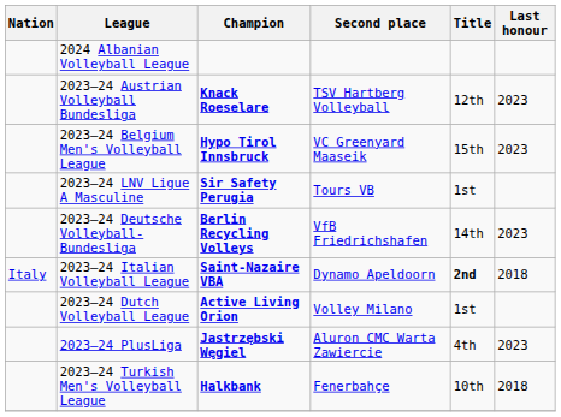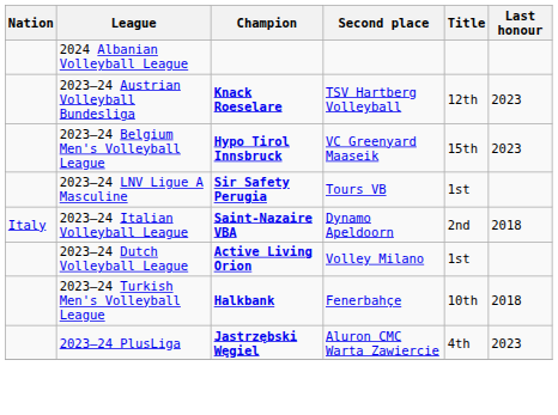 <table class=wikitable style="font-size:14px">
 <tr>
 <th>Nation</th>
 <th>League</th>
 <th>Champion</th>
 <th>Second place</th>
 <th data-sort-type="number">Title</th>
 <th>Last honour</th>
 </tr>
 <tr>
 <td></td>
 <td>2024 <a href='#'>Albanian Volleyball League</a></td>
 <td></td>
 <td></td>
 <td></td>
 <td></td>
 </tr>
 <tr>
 <td></td>
 <td>2023–24 <a href='#'>Austrian Volleyball Bundesliga</a></td>
 <td><strong><a href='#'>Knack Roeselare</a></strong></td>
 <td><a href='#'>TSV Hartberg Volleyball</a></td>
 <td>12th</td>
 <td>2023</td>
 </tr>
 <tr>
 <td></td>
 <td>2023–24 <a href='#'>Belgium Men's Volleyball League</a></td>
 <td><strong><a href='#'>Hypo Tirol Innsbruck</a></strong></td>
 <td><a href='#'>VC Greenyard Maaseik</a></td>
 <td>15th</td>
 <td>2023</td>
 </tr>
 <tr>
 <td></td>
 <td>2023–24 <a href='#'>LNV Ligue A Masculine</a></td>
 <td><strong><a href='#'>Sir Safety Perugia</a></strong></td>
 <td><a href='#'>Tours VB</a></td>
 <td>1st</td>
 <td></td>
 </tr>
 <tr>
-<td></td>
-<td>2023–24 <a href='#'>Deutsche Volleyball-Bundesliga</a></td>
-<td><strong><a href='#'>Berlin Recycling Volleys</a></strong></td>
-<td><a href='#'>VfB Friedrichshafen</a></td>
-<td>14th</td>
-<td>2023</td>
-</tr>
-<tr>
 <td> <a href='#'>Italy</a></td>
 <td>2023–24 <a href='#'>Italian Volleyball League</a></td>
 <td><strong><a href='#'>Saint-Nazaire VBA</a></strong></td>
 <td><a href='#'>Dynamo Apeldoorn</a></td>
-<td><strong>2nd</strong></td>
+<td>2nd</td>
 <td>2018</td>
 </tr>
 <tr>
 <td></td>
 <td>2023–24 <a href='#'>Dutch Volleyball League</a></td>
 <td><strong><a href='#'>Active Living Orion</a></strong></td>
 <td><a href='#'>Volley Milano</a></td>
 <td>1st</td>
 <td></td>
 </tr>
 <tr>
 <td></td>
+<td>2023–24 <a href='#'>Turkish Men's Volleyball League</a></td>
+<td><strong><a href='#'>Halkbank</a></strong></td>
+<td><a href='#'>Fenerbahçe</a></td>
+<td>10th</td>
+<td>2018</td>
+</tr>
+<tr>
+<td></td>
 <td><a href='#'>2023–24 PlusLiga</a></td>
 <td><strong><a href='#'>Jastrzębski Węgiel</a></strong></td>
 <td><a href='#'>Aluron CMC Warta Zawiercie</a></td>
 <td>4th</td>
 <td>2023</td>
 </tr>
 <tr>
-<td></td>
-<td>2023–24 <a href='#'>Turkish Men's Volleyball League</a></td>
-<td><strong><a href='#'>Halkbank</a></strong></td>
-<td><a href='#'>Fenerbahçe</a></td>
-<td>10th</td>
-<td>2018</td>
-</tr>
-<tr>
 </tr>
 </table>
